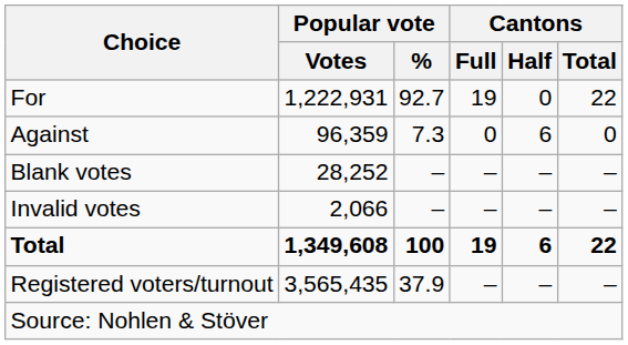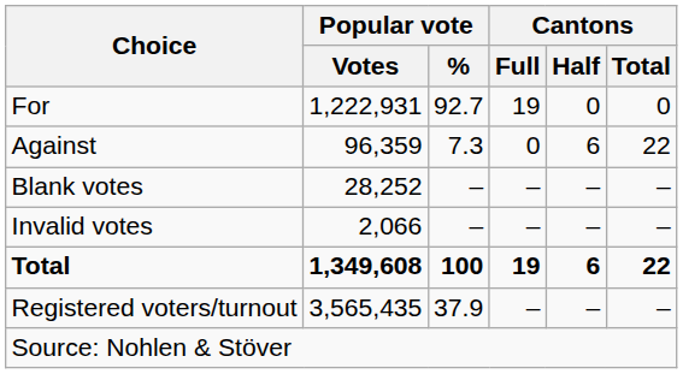 <table class=wikitable style=text-align:right>
 <tr>
 <th rowspan=2>Choice</th>
 <th colspan=2>Popular vote</th>
 <th colspan=3>Cantons</th>
 </tr>
 <tr>
 <th>Votes</th>
 <th>%</th>
 <th>Full</th>
 <th>Half</th>
 <th>Total</th>
 </tr>
 <tr>
 <td align=left>For</td>
 <td>1,222,931</td>
 <td>92.7</td>
 <td>19</td>
 <td>0</td>
-<td>22</td>
+<td>0</td>
 </tr>
 <tr>
 <td align=left>Against</td>
 <td>96,359</td>
 <td>7.3</td>
 <td>0</td>
 <td>6</td>
-<td>0</td>
+<td>22</td>
 </tr>
 <tr>
 <td align=left>Blank votes</td>
 <td>28,252</td>
 <td>–</td>
 <td>–</td>
 <td>–</td>
 <td>–</td>
 </tr>
 <tr>
 <td align=left>Invalid votes</td>
 <td>2,066</td>
 <td>–</td>
 <td>–</td>
 <td>–</td>
 <td>–</td>
 </tr>
 <tr>
 <td align=left><strong>Total</strong></td>
 <td><strong>1,349,608</strong></td>
 <td><strong>100</strong></td>
 <td><strong>19</strong></td>
 <td><strong>6</strong></td>
 <td><strong>22</strong></td>
 </tr>
 <tr>
 <td align=left>Registered voters/turnout</td>
 <td>3,565,435</td>
 <td>37.9</td>
 <td>–</td>
 <td>–</td>
 <td>–</td>
 </tr>
 <tr>
 <td align=left colspan=6>Source: Nohlen & Stöver</td>
 </tr>
 </table>
